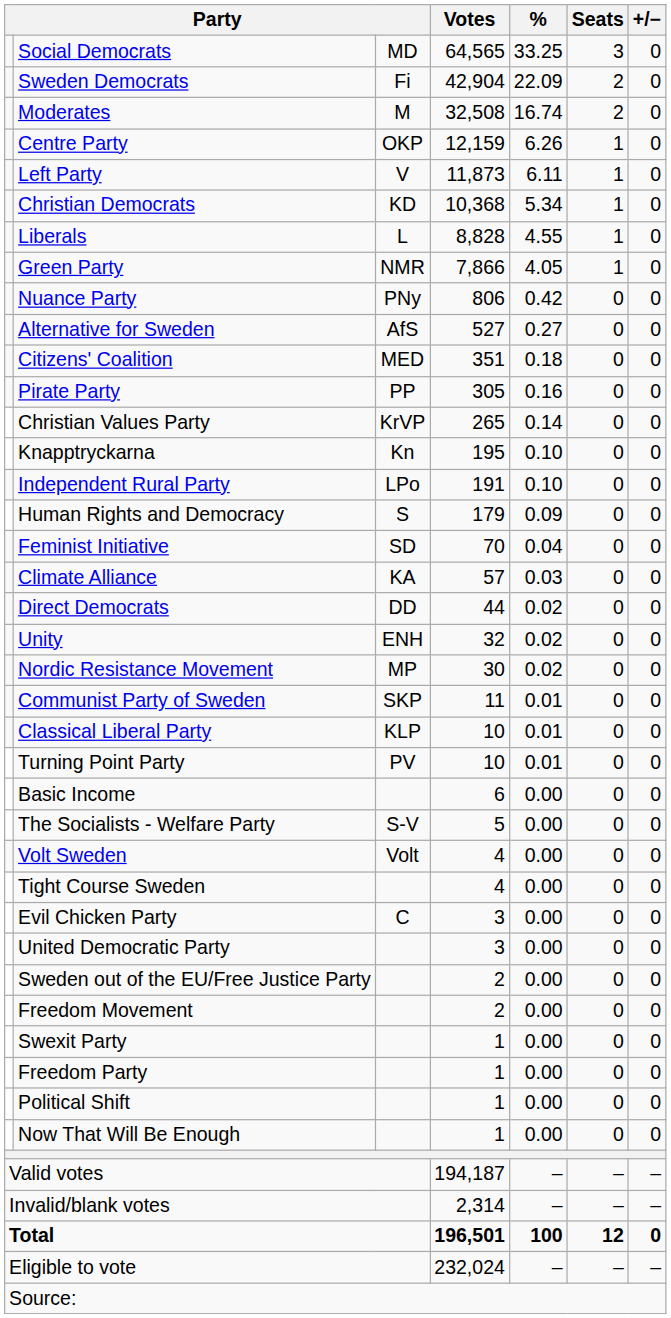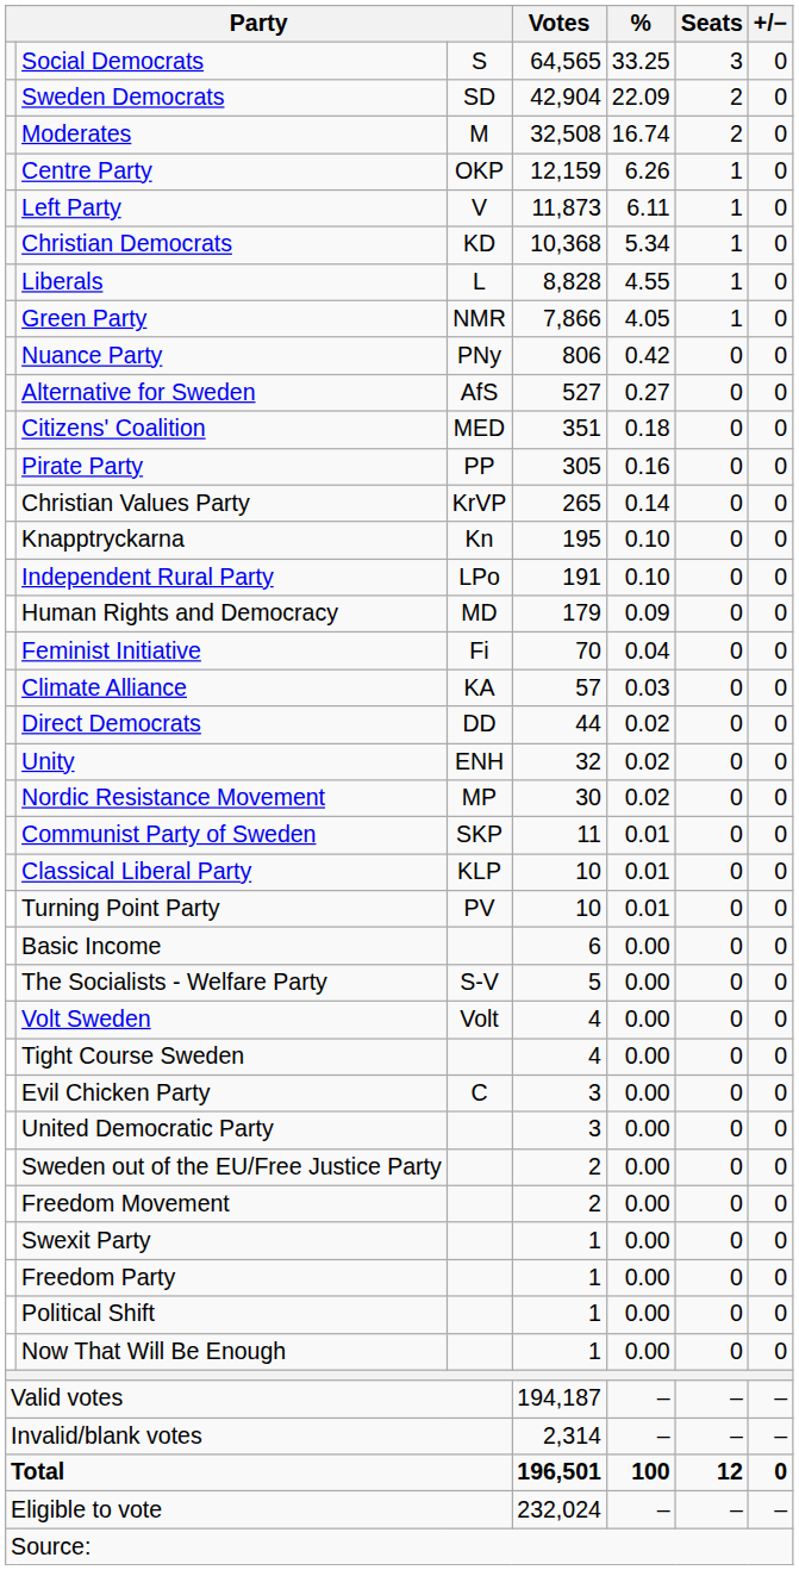 <table class=wikitable style=text-align:right>
 <tr>
 <th colspan=3>Party</th>
 <th>Votes</th>
 <th>%</th>
 <th>Seats</th>
 <th>+/−</th>
 </tr>
 <tr>
 <td bgcolor=></td>
 <td align=left><a href='#'>Social Democrats</a></td>
-<td align=center>MD</td>
+<td align=center>S</td>
 <td>64,565</td>
 <td>33.25</td>
 <td>3</td>
 <td>0</td>
 </tr>
 <tr>
 <td bgcolor=></td>
 <td align=left><a href='#'>Sweden Democrats</a></td>
-<td align=center>Fi</td>
+<td align=center>SD</td>
 <td>42,904</td>
 <td>22.09</td>
 <td>2</td>
 <td>0</td>
 </tr>
 <tr>
 <td bgcolor=></td>
 <td align=left><a href='#'>Moderates</a></td>
 <td align=center>M</td>
 <td>32,508</td>
 <td>16.74</td>
 <td>2</td>
 <td>0</td>
 </tr>
 <tr>
 <td bgcolor=></td>
 <td align=left><a href='#'>Centre Party</a></td>
 <td align=center>OKP</td>
 <td>12,159</td>
 <td>6.26</td>
 <td>1</td>
 <td>0</td>
 </tr>
 <tr>
 <td bgcolor=></td>
 <td align=left><a href='#'>Left Party</a></td>
 <td align=center>V</td>
 <td>11,873</td>
 <td>6.11</td>
 <td>1</td>
 <td>0</td>
 </tr>
 <tr>
 <td bgcolor=></td>
 <td align=left><a href='#'>Christian Democrats</a></td>
 <td align=center>KD</td>
 <td>10,368</td>
 <td>5.34</td>
 <td>1</td>
 <td>0</td>
 </tr>
 <tr>
 <td bgcolor=></td>
 <td align=left><a href='#'>Liberals</a></td>
 <td align=center>L</td>
 <td>8,828</td>
 <td>4.55</td>
 <td>1</td>
 <td>0</td>
 </tr>
 <tr>
 <td bgcolor=></td>
 <td align=left><a href='#'>Green Party</a></td>
 <td align=center>NMR</td>
 <td>7,866</td>
 <td>4.05</td>
 <td>1</td>
 <td>0</td>
 </tr>
 <tr>
 <td bgcolor=></td>
 <td align=left><a href='#'>Nuance Party</a></td>
 <td align=center>PNy</td>
 <td>806</td>
 <td>0.42</td>
 <td>0</td>
 <td>0</td>
 </tr>
 <tr>
 <td bgcolor=></td>
 <td align=left><a href='#'>Alternative for Sweden</a></td>
 <td align=center>AfS</td>
 <td>527</td>
 <td>0.27</td>
 <td>0</td>
 <td>0</td>
 </tr>
 <tr>
 <td bgcolor=></td>
 <td align=left><a href='#'>Citizens' Coalition</a></td>
 <td align=center>MED</td>
 <td>351</td>
 <td>0.18</td>
 <td>0</td>
 <td>0</td>
 </tr>
 <tr>
 <td bgcolor=></td>
 <td align=left><a href='#'>Pirate Party</a></td>
 <td align=center>PP</td>
 <td>305</td>
 <td>0.16</td>
 <td>0</td>
 <td>0</td>
 </tr>
 <tr>
 <td bgcolor=white></td>
 <td align=left>Christian Values Party</td>
 <td align=center>KrVP</td>
 <td>265</td>
 <td>0.14</td>
 <td>0</td>
 <td>0</td>
 </tr>
 <tr>
 <td bgcolor=white></td>
 <td align=left>Knapptryckarna</td>
 <td align=center>Kn</td>
 <td>195</td>
 <td>0.10</td>
 <td>0</td>
 <td>0</td>
 </tr>
 <tr>
 <td bgcolor=></td>
 <td align=left><a href='#'>Independent Rural Party</a></td>
 <td align=center>LPo</td>
 <td>191</td>
 <td>0.10</td>
 <td>0</td>
 <td>0</td>
 </tr>
 <tr>
 <td bgcolor=white></td>
 <td align=left>Human Rights and Democracy</td>
-<td align=center>S</td>
+<td align=center>MD</td>
 <td>179</td>
 <td>0.09</td>
 <td>0</td>
 <td>0</td>
 </tr>
 <tr>
 <td bgcolor=></td>
 <td align=left><a href='#'>Feminist Initiative</a></td>
-<td align=center>SD</td>
+<td align=center>Fi</td>
 <td>70</td>
 <td>0.04</td>
 <td>0</td>
 <td>0</td>
 </tr>
 <tr>
 <td bgcolor=></td>
 <td align=left><a href='#'>Climate Alliance</a></td>
 <td align=center>KA</td>
 <td>57</td>
 <td>0.03</td>
 <td>0</td>
 <td>0</td>
 </tr>
 <tr>
 <td bgcolor=></td>
 <td align=left><a href='#'>Direct Democrats</a></td>
 <td align=center>DD</td>
 <td>44</td>
 <td>0.02</td>
 <td>0</td>
 <td>0</td>
 </tr>
 <tr>
 <td bgcolor=></td>
 <td align=left><a href='#'>Unity</a></td>
 <td align=center>ENH</td>
 <td>32</td>
 <td>0.02</td>
 <td>0</td>
 <td>0</td>
 </tr>
 <tr>
 <td bgcolor=></td>
 <td align=left><a href='#'>Nordic Resistance Movement</a></td>
 <td align=center>MP</td>
 <td>30</td>
 <td>0.02</td>
 <td>0</td>
 <td>0</td>
 </tr>
 <tr>
 <td bgcolor=></td>
 <td align=left><a href='#'>Communist Party of Sweden</a></td>
 <td align=center>SKP</td>
 <td>11</td>
 <td>0.01</td>
 <td>0</td>
 <td>0</td>
 </tr>
 <tr>
 <td bgcolor=></td>
 <td align=left><a href='#'>Classical Liberal Party</a></td>
 <td align=center>KLP</td>
 <td>10</td>
 <td>0.01</td>
 <td>0</td>
 <td>0</td>
 </tr>
 <tr>
 <td bgcolor=white></td>
 <td align=left>Turning Point Party</td>
 <td align=center>PV</td>
 <td>10</td>
 <td>0.01</td>
 <td>0</td>
 <td>0</td>
 </tr>
 <tr>
 <td bgcolor=white></td>
 <td align=left>Basic Income</td>
 <td align=center></td>
 <td>6</td>
 <td>0.00</td>
 <td>0</td>
 <td>0</td>
 </tr>
 <tr>
 <td bgcolor=white></td>
 <td align=left>The Socialists - Welfare Party</td>
 <td align=center>S-V</td>
 <td>5</td>
 <td>0.00</td>
 <td>0</td>
 <td>0</td>
 </tr>
 <tr>
 <td bgcolor=></td>
 <td align=left><a href='#'>Volt Sweden</a></td>
 <td align="center">Volt</td>
 <td>4</td>
 <td>0.00</td>
 <td>0</td>
 <td>0</td>
 </tr>
 <tr>
 <td bgcolor=white></td>
 <td align=left>Tight Course Sweden</td>
 <td align=center></td>
 <td>4</td>
 <td>0.00</td>
 <td>0</td>
 <td>0</td>
 </tr>
 <tr>
 <td bgcolor=white></td>
 <td align=left>Evil Chicken Party</td>
 <td align=center>C</td>
 <td>3</td>
 <td>0.00</td>
 <td>0</td>
 <td>0</td>
 </tr>
 <tr>
 <td bgcolor=white></td>
 <td align=left>United Democratic Party</td>
 <td align=center></td>
 <td>3</td>
 <td>0.00</td>
 <td>0</td>
 <td>0</td>
 </tr>
 <tr>
 <td bgcolor=white></td>
 <td align=left>Sweden out of the EU/Free Justice Party</td>
 <td align=center></td>
 <td>2</td>
 <td>0.00</td>
 <td>0</td>
 <td>0</td>
 </tr>
 <tr>
 <td bgcolor=white></td>
 <td align=left>Freedom Movement</td>
 <td align=center></td>
 <td>2</td>
 <td>0.00</td>
 <td>0</td>
 <td>0</td>
 </tr>
 <tr>
 <td bgcolor=white></td>
 <td align=left>Swexit Party</td>
 <td align=center></td>
 <td>1</td>
 <td>0.00</td>
 <td>0</td>
 <td>0</td>
 </tr>
 <tr>
 <td bgcolor=white></td>
 <td align=left>Freedom Party</td>
 <td align=center></td>
 <td>1</td>
 <td>0.00</td>
 <td>0</td>
 <td>0</td>
 </tr>
 <tr>
 <td bgcolor=white></td>
 <td align=left>Political Shift</td>
 <td align=center></td>
 <td>1</td>
 <td>0.00</td>
 <td>0</td>
 <td>0</td>
 </tr>
 <tr>
 <td bgcolor=white></td>
 <td align=left>Now That Will Be Enough</td>
 <td align=center></td>
 <td>1</td>
 <td>0.00</td>
 <td>0</td>
 <td>0</td>
 </tr>
 <tr>
 <th colspan=7></th>
 </tr>
 <tr>
 <td align=left colspan=3>Valid votes</td>
 <td>194,187</td>
 <td>–</td>
 <td>–</td>
 <td>–</td>
 </tr>
 <tr>
 <td align=left colspan=3>Invalid/blank votes</td>
 <td>2,314</td>
 <td>–</td>
 <td>–</td>
 <td>–</td>
 </tr>
 <tr>
 <td align=left colspan=3><strong>Total</strong></td>
 <td><strong>196,501</strong></td>
 <td><strong>100</strong></td>
 <td><strong>12</strong></td>
 <td><strong>0</strong></td>
 </tr>
 <tr>
 <td align=left colspan=3>Eligible to vote</td>
 <td>232,024</td>
 <td>–</td>
 <td>–</td>
 <td>–</td>
 </tr>
 <tr>
 <td colspan=7 align=left>Source: </td>
 </tr>
 </table>
